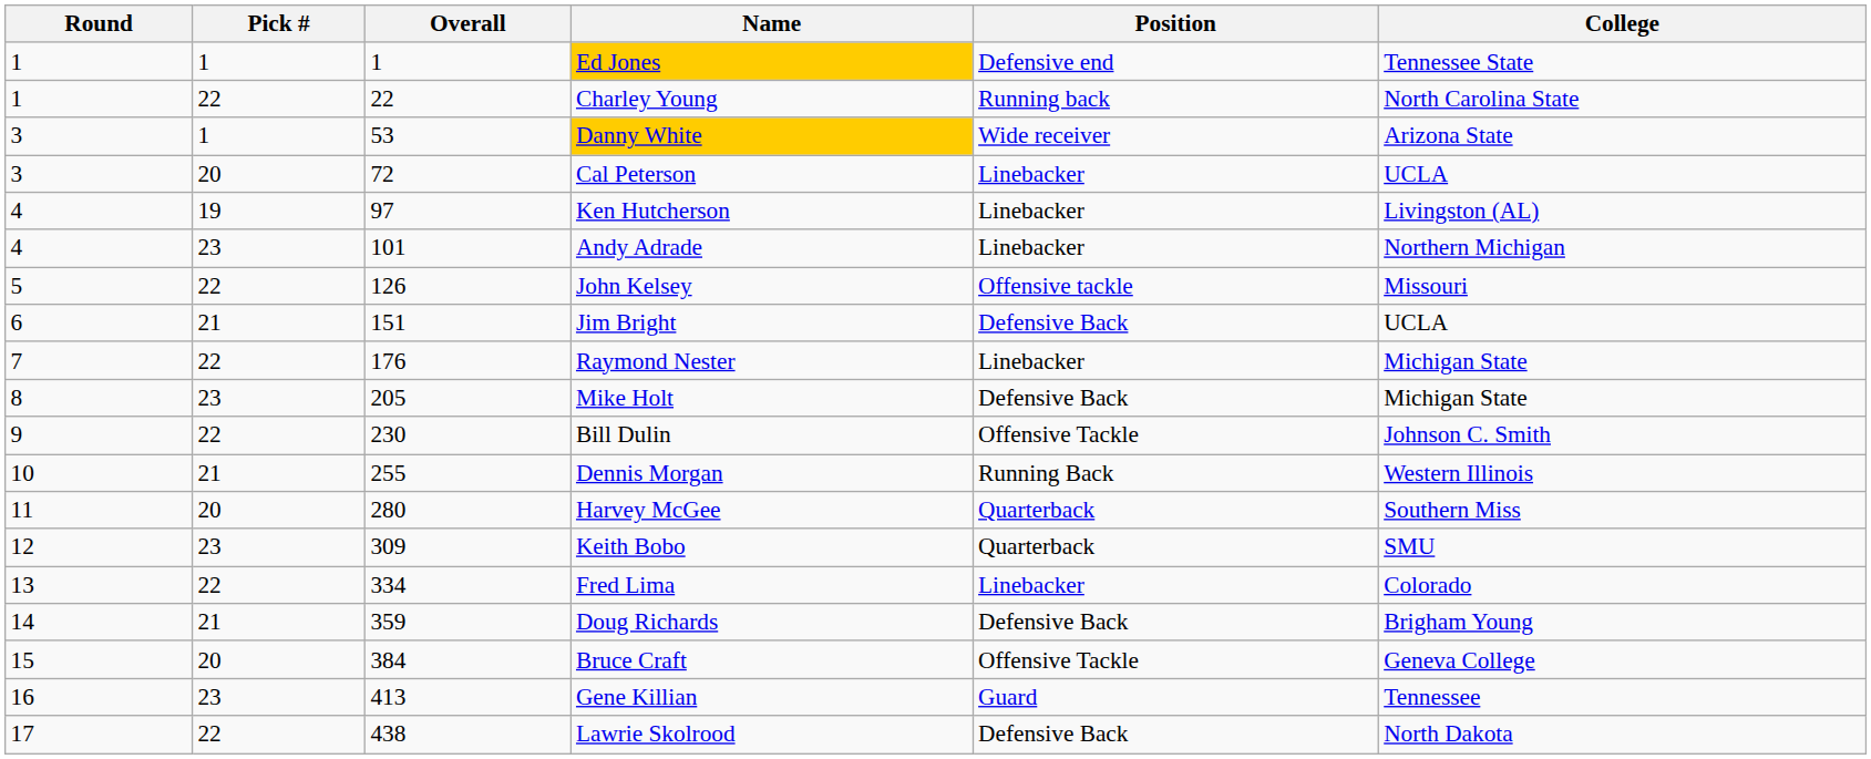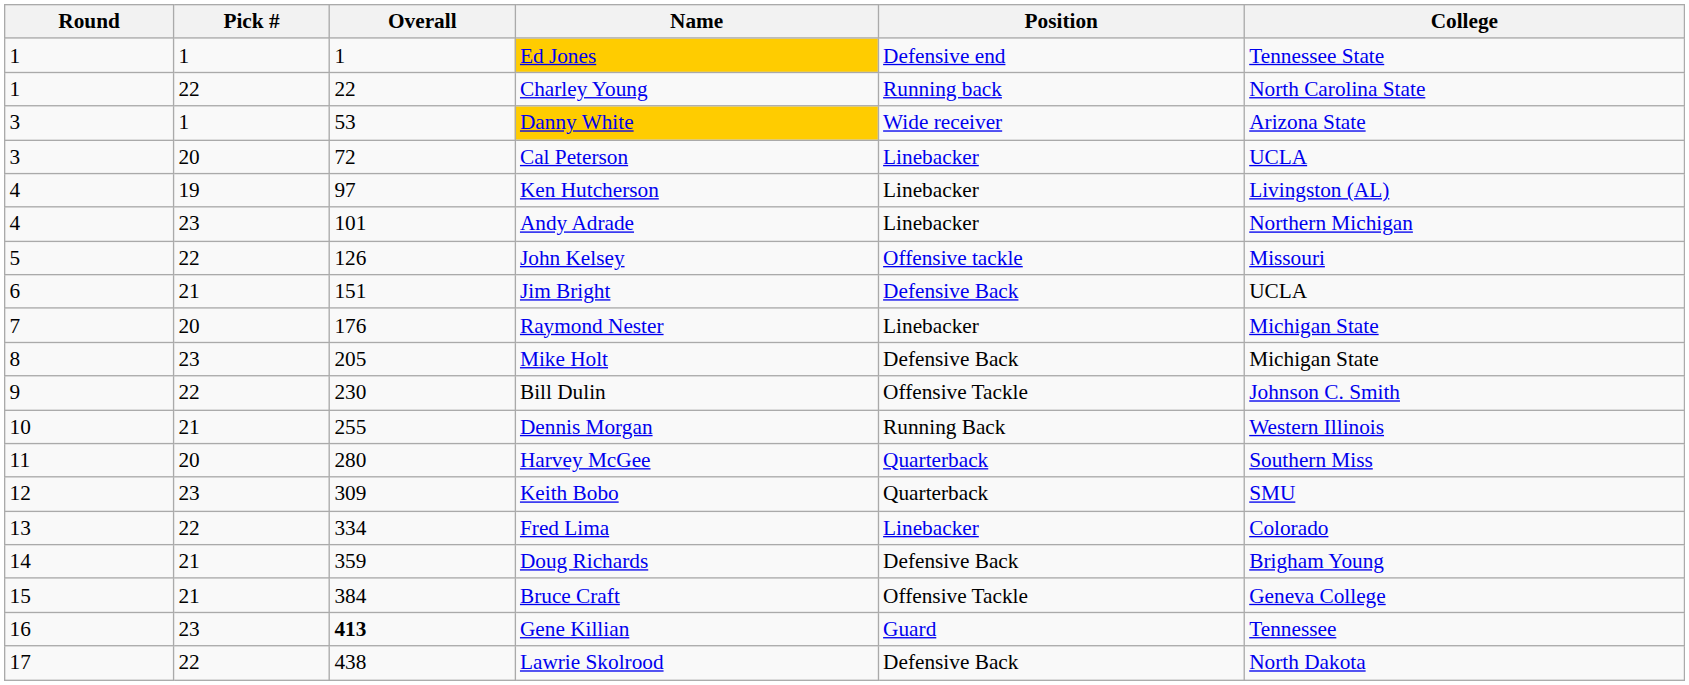 <table class="wikitable sortable sortable" style="width: 100%">
 <tr>
 <th>Round</th>
 <th>Pick #</th>
 <th>Overall</th>
 <th>Name</th>
 <th>Position</th>
 <th>College</th>
 </tr>
 <tr>
 <td>1</td>
 <td>1</td>
 <td>1</td>
 <td bgcolor=#FFCC00><a href='#'>Ed Jones</a></td>
 <td><a href='#'>Defensive end</a></td>
 <td><a href='#'>Tennessee State</a></td>
 </tr>
 <tr>
 <td>1</td>
 <td>22</td>
 <td>22</td>
 <td><a href='#'>Charley Young</a></td>
 <td><a href='#'>Running back</a></td>
 <td><a href='#'>North Carolina State</a></td>
 </tr>
 <tr>
 <td>3</td>
 <td>1</td>
 <td>53</td>
 <td bgcolor=#FFCC00><a href='#'>Danny White</a></td>
 <td><a href='#'>Wide receiver</a></td>
 <td><a href='#'>Arizona State</a></td>
 </tr>
 <tr>
 <td>3</td>
 <td>20</td>
 <td>72</td>
 <td><a href='#'>Cal Peterson</a></td>
 <td><a href='#'>Linebacker</a></td>
 <td><a href='#'>UCLA</a></td>
 </tr>
 <tr>
 <td>4</td>
 <td>19</td>
 <td>97</td>
 <td><a href='#'>Ken Hutcherson</a></td>
 <td>Linebacker</td>
 <td><a href='#'>Livingston (AL)</a></td>
 </tr>
 <tr>
 <td>4</td>
 <td>23</td>
 <td>101</td>
 <td><a href='#'>Andy Adrade</a></td>
 <td>Linebacker</td>
 <td><a href='#'>Northern Michigan</a></td>
 </tr>
 <tr>
 <td>5</td>
 <td>22</td>
 <td>126</td>
 <td><a href='#'>John Kelsey</a></td>
 <td><a href='#'>Offensive tackle</a></td>
 <td><a href='#'>Missouri</a></td>
 </tr>
 <tr>
 <td>6</td>
 <td>21</td>
 <td>151</td>
 <td><a href='#'>Jim Bright</a></td>
 <td><a href='#'>Defensive Back</a></td>
 <td>UCLA</td>
 </tr>
 <tr>
 <td>7</td>
-<td>22</td>
+<td>20</td>
 <td>176</td>
 <td><a href='#'>Raymond Nester</a></td>
 <td>Linebacker</td>
 <td><a href='#'>Michigan State</a></td>
 </tr>
 <tr>
 <td>8</td>
 <td>23</td>
 <td>205</td>
 <td><a href='#'>Mike Holt</a></td>
 <td>Defensive Back</td>
 <td>Michigan State</td>
 </tr>
 <tr>
 <td>9</td>
 <td>22</td>
 <td>230</td>
 <td>Bill Dulin</td>
 <td>Offensive Tackle</td>
 <td><a href='#'>Johnson C. Smith</a></td>
 </tr>
 <tr>
 <td>10</td>
 <td>21</td>
 <td>255</td>
 <td><a href='#'>Dennis Morgan</a></td>
 <td>Running Back</td>
 <td><a href='#'>Western Illinois</a></td>
 </tr>
 <tr>
 <td>11</td>
 <td>20</td>
 <td>280</td>
 <td><a href='#'>Harvey McGee</a></td>
 <td><a href='#'>Quarterback</a></td>
 <td><a href='#'>Southern Miss</a></td>
 </tr>
 <tr>
 <td>12</td>
 <td>23</td>
 <td>309</td>
 <td><a href='#'>Keith Bobo</a></td>
 <td>Quarterback</td>
 <td><a href='#'>SMU</a></td>
 </tr>
 <tr>
 <td>13</td>
 <td>22</td>
 <td>334</td>
 <td><a href='#'>Fred Lima</a></td>
 <td><a href='#'>Linebacker</a></td>
 <td><a href='#'>Colorado</a></td>
 </tr>
 <tr>
 <td>14</td>
 <td>21</td>
 <td>359</td>
 <td><a href='#'>Doug Richards</a></td>
 <td>Defensive Back</td>
 <td><a href='#'>Brigham Young</a></td>
 </tr>
 <tr>
 <td>15</td>
-<td>20</td>
+<td>21</td>
 <td>384</td>
 <td><a href='#'>Bruce Craft</a></td>
 <td>Offensive Tackle</td>
 <td><a href='#'>Geneva College</a></td>
 </tr>
 <tr>
 <td>16</td>
 <td>23</td>
-<td>413</td>
+<td><strong>413</strong></td>
 <td><a href='#'>Gene Killian</a></td>
 <td><a href='#'>Guard</a></td>
 <td><a href='#'>Tennessee</a></td>
 </tr>
 <tr>
 <td>17</td>
 <td>22</td>
 <td>438</td>
 <td><a href='#'>Lawrie Skolrood</a></td>
 <td>Defensive Back</td>
 <td><a href='#'>North Dakota</a></td>
 </tr>
 </table>
